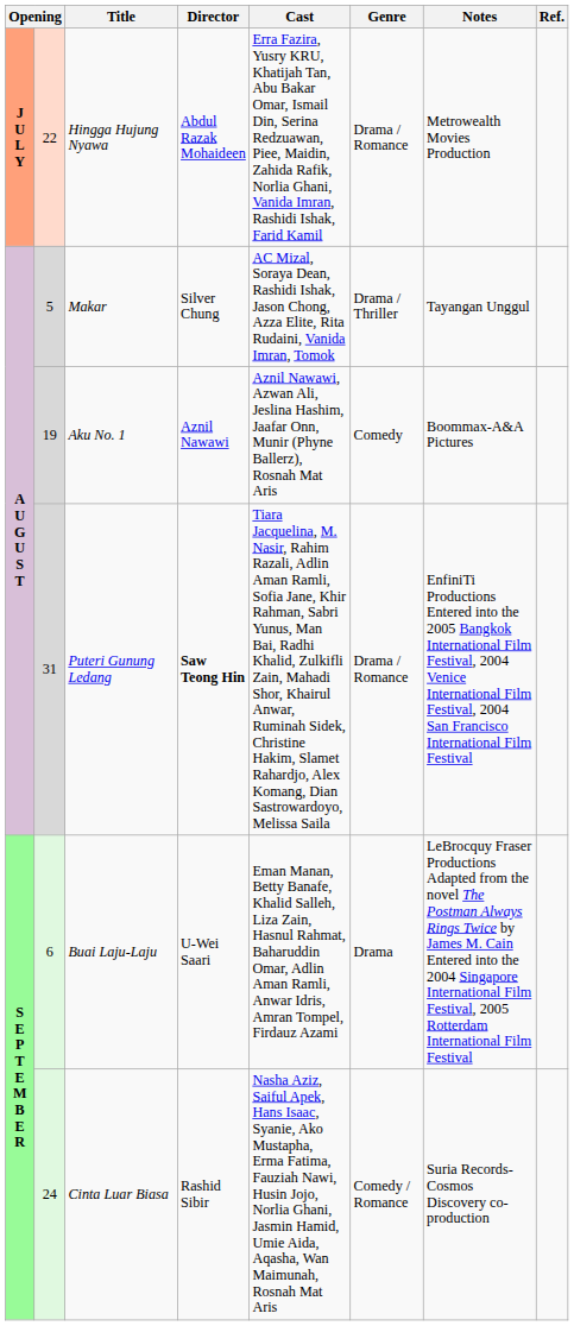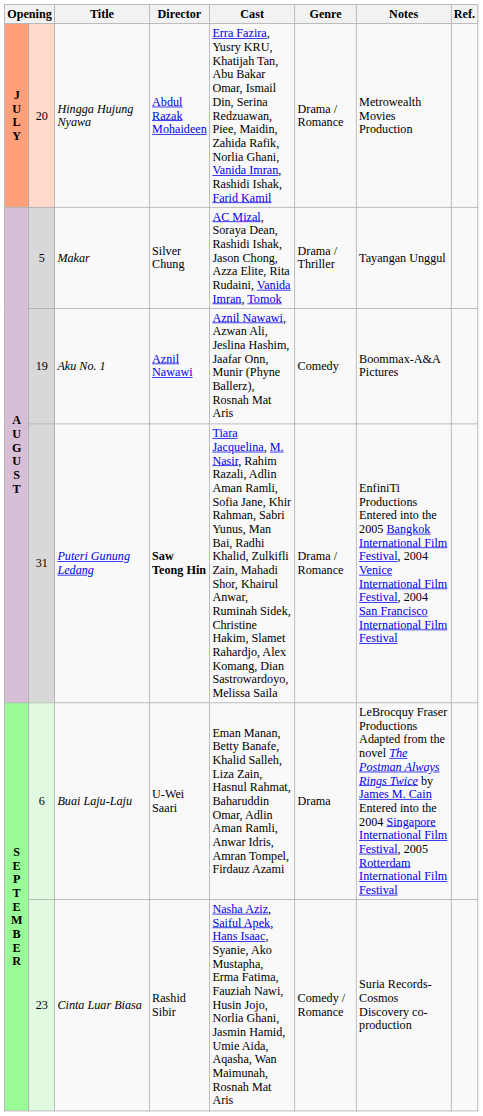 <table class="wikitable" width="100%">
 <tr>
 <th colspan="2">Opening</th>
 <th style="width:20%;">Title</th>
 <th style="width:10%;">Director</th>
 <th>Cast</th>
 <th style="width:13%">Genre</th>
 <th style="width:20%">Notes</th>
 <th>Ref.</th>
 </tr>
 <tr>
 <th rowspan=1 style="text-align:center; background:#ffa07a;">J<br>U<br>L<br>Y</th>
-<td rowspan=1 style="text-align:center; background:#ffdacc;">22</td>
+<td rowspan=1 style="text-align:center; background:#ffdacc;">20</td>
 <td><em>Hingga Hujung Nyawa</em></td>
 <td><a href='#'>Abdul Razak Mohaideen</a></td>
 <td><a href='#'>Erra Fazira</a>, Yusry KRU, Khatijah Tan, Abu Bakar Omar, Ismail Din, Serina Redzuawan, Piee, Maidin, Zahida Rafik, Norlia Ghani, <a href='#'>Vanida Imran</a>, Rashidi Ishak, <a href='#'>Farid Kamil</a></td>
 <td>Drama / Romance</td>
 <td>Metrowealth Movies Production</td>
 <td></td>
 </tr>
 <tr>
 <th rowspan=3 style="text-align:center; background:thistle;">A<br>U<br>G<br>U<br>S<br>T</th>
 <td rowspan=1 style="text-align:center; background:#d8d8d8;">5</td>
 <td><em>Makar</em></td>
 <td>Silver Chung</td>
 <td><a href='#'>AC Mizal</a>, Soraya Dean, Rashidi Ishak, Jason Chong, Azza Elite, Rita Rudaini, <a href='#'>Vanida Imran</a>, <a href='#'>Tomok</a></td>
 <td>Drama / Thriller</td>
 <td>Tayangan Unggul</td>
 <td></td>
 </tr>
 <tr>
 <td rowspan=1 style="text-align:center; background:#d8d8d8;">19</td>
 <td><em>Aku No. 1</em></td>
 <td><a href='#'>Aznil Nawawi</a></td>
 <td><a href='#'>Aznil Nawawi</a>, Azwan Ali, Jeslina Hashim, Jaafar Onn, Munir (Phyne Ballerz), Rosnah Mat Aris</td>
 <td>Comedy</td>
 <td>Boommax-A&A Pictures</td>
 <td></td>
 </tr>
 <tr>
 <td rowspan=1 style="text-align:center; background:#d8d8d8;">31</td>
 <td><em><a href='#'>Puteri Gunung Ledang</a><br></em></td>
 <td><strong>Saw Teong Hin</strong></td>
 <td><a href='#'>Tiara Jacquelina</a>, <a href='#'>M. Nasir</a>, Rahim Razali, Adlin Aman Ramli, Sofia Jane, Khir Rahman, Sabri Yunus, Man Bai, Radhi Khalid, Zulkifli Zain, Mahadi Shor, Khairul Anwar, Ruminah Sidek, Christine Hakim, Slamet Rahardjo, Alex Komang, Dian Sastrowardoyo, Melissa Saila</td>
 <td>Drama / Romance</td>
 <td>EnfiniTi Productions<br>Entered into the 2005 <a href='#'>Bangkok International Film Festival</a>, 2004 <a href='#'>Venice International Film Festival</a>, 2004 <a href='#'>San Francisco International Film Festival</a></td>
 <td></td>
 </tr>
 <tr>
 <th rowspan=2 style="text-align:center; background:#98fb98;">S<br>E<br>P<br>T<br>E<br>M<br>B<br>E<br>R</th>
 <td rowspan=1 style="text-align:center; background:#e0f9e0;">6</td>
 <td><em>Buai Laju-Laju</em></td>
 <td>U-Wei Saari</td>
 <td>Eman Manan, Betty Banafe, Khalid Salleh, Liza Zain, Hasnul Rahmat, Baharuddin Omar, Adlin Aman Ramli, Anwar Idris, Amran Tompel, Firdauz Azami</td>
 <td>Drama</td>
 <td>LeBrocquy Fraser Productions<br>Adapted from the novel <em><a href='#'>The Postman Always Rings Twice</a></em> by <a href='#'>James M. Cain</a><br>Entered into the 2004 <a href='#'>Singapore International Film Festival</a>, 2005 <a href='#'>Rotterdam International Film Festival</a></td>
 <td></td>
 </tr>
 <tr>
-<td rowspan=1 style="text-align:center; background:#e0f9e0;">24</td>
+<td rowspan=1 style="text-align:center; background:#e0f9e0;">23</td>
 <td><em>Cinta Luar Biasa</em></td>
 <td>Rashid Sibir</td>
 <td><a href='#'>Nasha Aziz</a>, <a href='#'>Saiful Apek</a>, <a href='#'>Hans Isaac</a>, Syanie, Ako Mustapha, Erma Fatima, Fauziah Nawi, Husin Jojo, Norlia Ghani, Jasmin Hamid, Umie Aida, Aqasha, Wan Maimunah, Rosnah Mat Aris</td>
 <td>Comedy / Romance</td>
 <td>Suria Records-Cosmos Discovery co-production</td>
 <td></td>
 </tr>
 </table>
